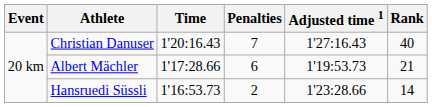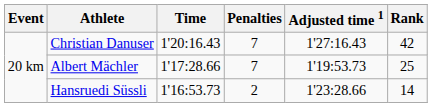 <table class="wikitable" style="font-size:90%">
 <tr>
 <th>Event</th>
 <th>Athlete</th>
 <th>Time</th>
 <th>Penalties</th>
 <th>Adjusted time <sup>1</sup></th>
 <th>Rank</th>
 </tr>
 <tr>
 <td rowspan="3">20 km</td>
 <td><a href='#'>Christian Danuser</a></td>
 <td align="center">1'20:16.43</td>
 <td align="center">7</td>
 <td align="center">1'27:16.43</td>
-<td align="center">40</td>
+<td align="center">42</td>
 </tr>
 <tr>
 <td><a href='#'>Albert Mächler</a></td>
 <td align="center">1'17:28.66</td>
-<td align="center">6</td>
+<td align="center">7</td>
 <td align="center">1'19:53.73</td>
-<td align="center">21</td>
+<td align="center">25</td>
 </tr>
 <tr>
 <td><a href='#'>Hansruedi Süssli</a></td>
 <td align="center">1'16:53.73</td>
 <td align="center">2</td>
 <td align="center">1'23:28.66</td>
 <td align="center">14</td>
 </tr>
 </table>
